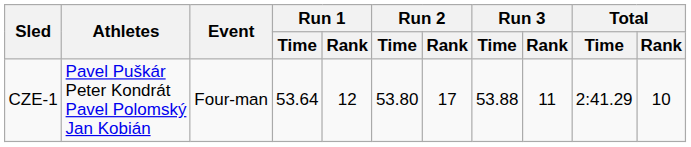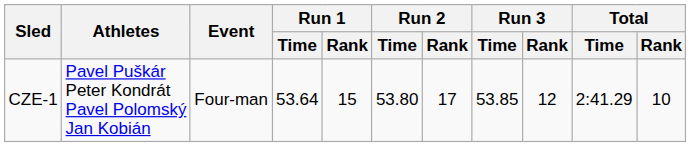 <table class="wikitable"  border="1" style="font-size:90%">
 <tr>
 <th rowspan="2">Sled</th>
 <th rowspan="2">Athletes</th>
 <th rowspan="2">Event</th>
 <th colspan="2">Run 1</th>
 <th colspan="2">Run 2</th>
 <th colspan="2">Run 3</th>
 <th colspan="2">Total</th>
 </tr>
 <tr>
 <th>Time</th>
 <th>Rank</th>
 <th>Time</th>
 <th>Rank</th>
 <th>Time</th>
 <th>Rank</th>
 <th>Time</th>
 <th>Rank</th>
 </tr>
 <tr>
 <td align="center">CZE-1</td>
 <td><a href='#'>Pavel Puškár</a><br>Peter Kondrát<br><a href='#'>Pavel Polomský</a><br><a href='#'>Jan Kobián</a></td>
 <td>Four-man</td>
 <td align="center">53.64</td>
-<td align="center">12</td>
+<td align="center">15</td>
 <td align="center">53.80</td>
 <td align="center">17</td>
-<td align="center">53.88</td>
-<td align="center">11</td>
+<td align="center">53.85</td>
+<td align="center">12</td>
 <td align="center">2:41.29</td>
 <td align="center">10</td>
 </tr>
 </table>
